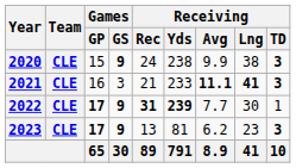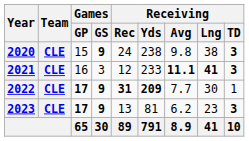 <table class=wikitable style="text-align:center;">
 <tr>
 <th rowspan="2">Year</th>
 <th rowspan="2">Team</th>
 <th colspan="2">Games</th>
 <th colspan="5">Receiving</th>
 </tr>
 <tr>
 <th>GP</th>
 <th>GS</th>
 <th>Rec</th>
 <th>Yds</th>
 <th>Avg</th>
 <th>Lng</th>
 <th>TD</th>
 </tr>
 <tr>
 <th><a href='#'>2020</a></th>
 <th><a href='#'>CLE</a></th>
 <td>15</td>
 <td><strong>9</strong></td>
 <td>24</td>
 <td>238</td>
-<td>9.9</td>
+<td>9.8</td>
 <td>38</td>
 <td><strong>3</strong></td>
 </tr>
 <tr>
 <th><a href='#'>2021</a></th>
 <th><a href='#'>CLE</a></th>
 <td>16</td>
 <td>3</td>
-<td>21</td>
+<td>12</td>
 <td>233</td>
 <td><strong>11.1</strong></td>
 <td><strong>41</strong></td>
 <td><strong>3</strong></td>
 </tr>
 <tr>
 <th><a href='#'>2022</a></th>
 <th><a href='#'>CLE</a></th>
 <td><strong>17</strong></td>
 <td><strong>9</strong></td>
 <td><strong>31</strong></td>
-<td><strong>239</strong></td>
+<td><strong>209</strong></td>
 <td>7.7</td>
 <td>30</td>
 <td>1</td>
 </tr>
 <tr>
 <th><a href='#'>2023</a></th>
 <th><a href='#'>CLE</a></th>
 <td><strong>17</strong></td>
 <td><strong>9</strong></td>
 <td>13</td>
 <td>81</td>
 <td>6.2</td>
 <td>23</td>
 <td><strong>3</strong></td>
 </tr>
 <tr>
 <th colspan="2"></th>
 <th>65</th>
 <th>30</th>
 <th>89</th>
 <th>791</th>
 <th>8.9</th>
 <th>41</th>
 <th>10</th>
 </tr>
 </table>
